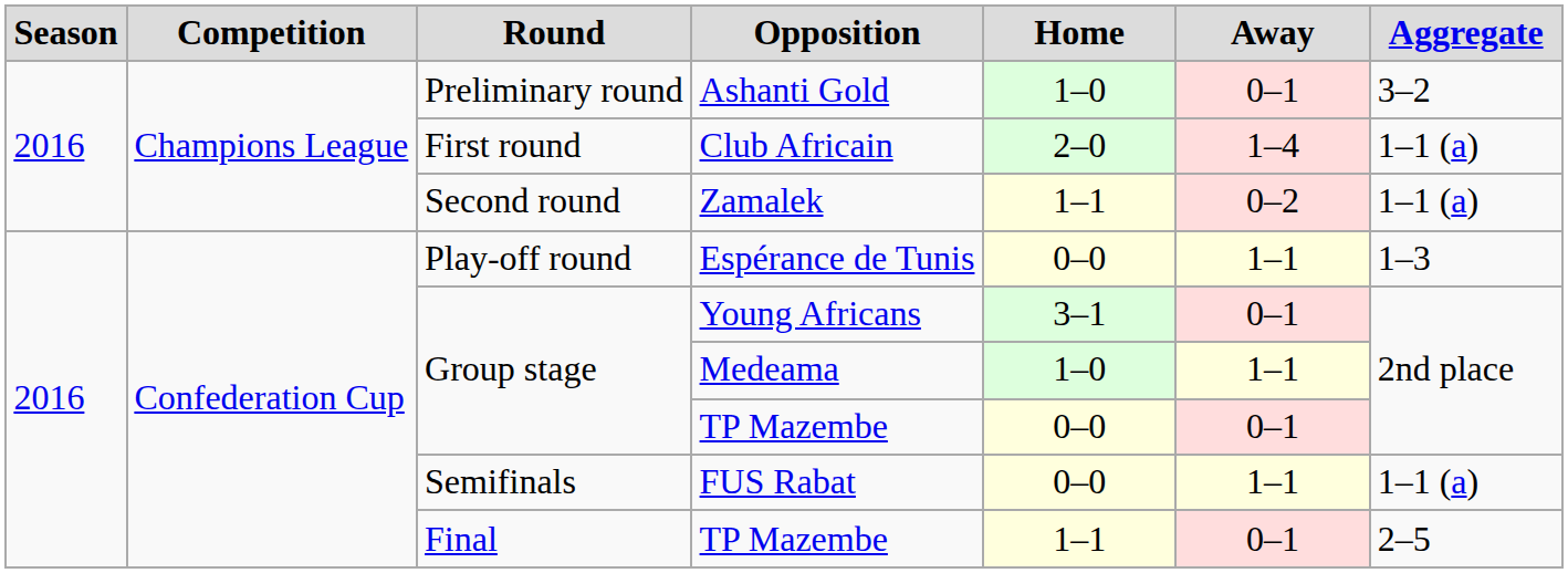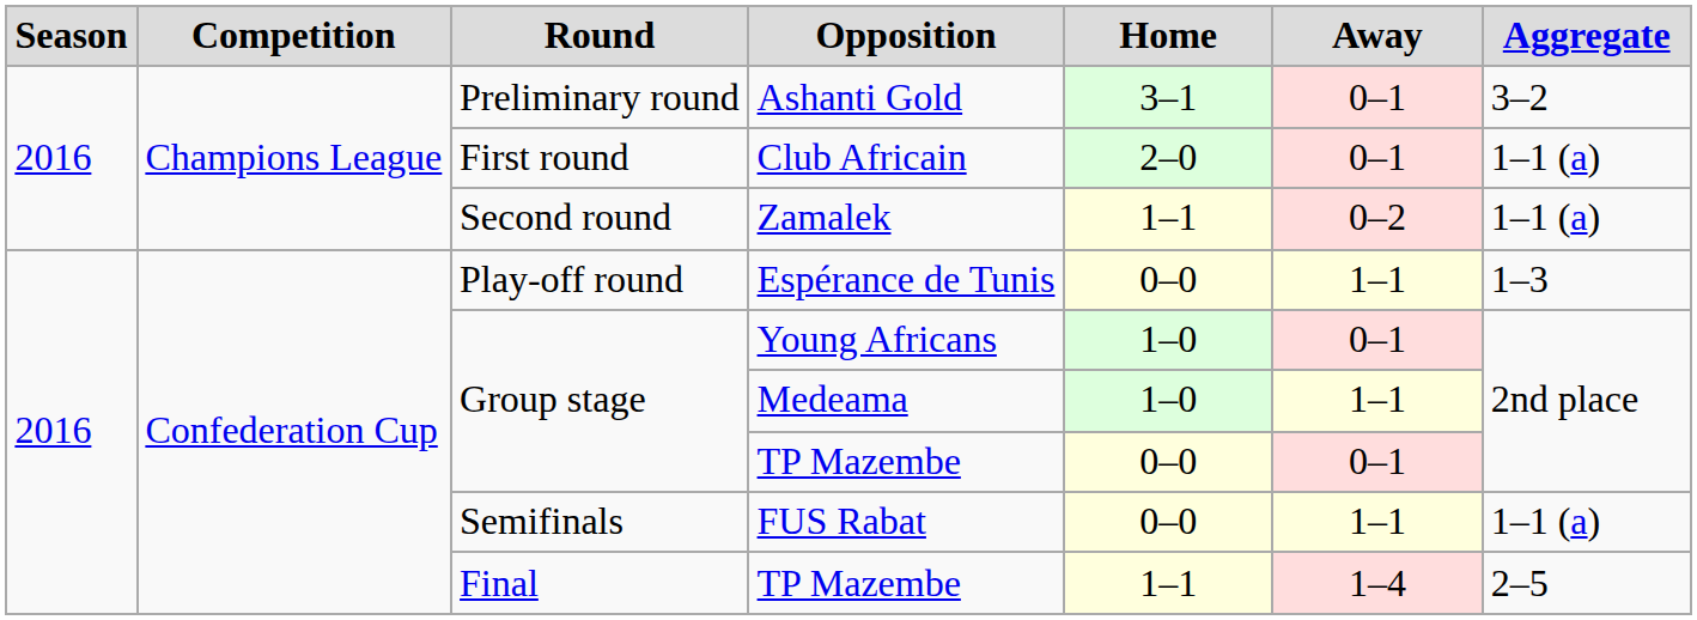 <table class="sortable plainrowheaders wikitable">
 <tr>
 <th style="background:#DCDCDC">Season</th>
 <th style="background:#DCDCDC">Competition</th>
 <th style="background:#DCDCDC">Round</th>
 <th style="background:#DCDCDC">Opposition</th>
 <th width="80" style="background:#DCDCDC">Home</th>
 <th width="80" style="background:#DCDCDC">Away</th>
 <th width="80" style="background:#DCDCDC"><a href='#'>Aggregate</a></th>
 </tr>
 <tr>
 <td rowspan="3"><a href='#'>2016</a></td>
 <td rowspan="3"><a href='#'>Champions League</a></td>
 <td align=left>Preliminary round</td>
 <td align=left> <a href='#'>Ashanti Gold</a></td>
-<td style="background:#dfd; text-align:center">1–0</td>
+<td style="background:#dfd; text-align:center">3–1</td>
 <td style="background:#fdd; text-align:center">0–1</td>
 <td>3–2</td>
 </tr>
 <tr>
 <td align=left>First round</td>
 <td align=left> <a href='#'>Club Africain</a></td>
 <td style="background:#dfd; text-align:center">2–0</td>
-<td style="background:#fdd; text-align:center">1–4</td>
+<td style="background:#fdd; text-align:center">0–1</td>
 <td>1–1 (<a href='#'>a</a>)</td>
 </tr>
 <tr>
 <td align=left>Second round</td>
 <td align=left> <a href='#'>Zamalek</a></td>
 <td style="background:#ffd; text-align:center">1–1</td>
 <td style="background:#fdd; text-align:center">0–2</td>
 <td>1–1 (<a href='#'>a</a>)</td>
 </tr>
 <tr>
 <td rowspan="6"><a href='#'>2016</a></td>
 <td rowspan="6"><a href='#'>Confederation Cup</a></td>
 <td align=left>Play-off round</td>
 <td align=left> <a href='#'>Espérance de Tunis</a></td>
 <td style="background:#ffd; text-align:center">0–0</td>
 <td style="background:#ffd; text-align:center">1–1</td>
 <td>1–3</td>
 </tr>
 <tr>
 <td rowspan="3">Group stage</td>
 <td align=left> <a href='#'>Young Africans</a></td>
-<td style="background:#dfd; text-align:center">3–1</td>
+<td style="background:#dfd; text-align:center">1–0</td>
 <td style="background:#fdd; text-align:center">0–1</td>
 <td rowspan="3">2nd place</td>
 </tr>
 <tr>
 <td align=left> <a href='#'>Medeama</a></td>
 <td style="background:#dfd; text-align:center">1–0</td>
 <td style="background:#ffd; text-align:center">1–1</td>
 </tr>
 <tr>
 <td align=left> <a href='#'>TP Mazembe</a></td>
 <td style="background:#ffd; text-align:center">0–0</td>
 <td style="background:#fdd; text-align:center">0–1</td>
 </tr>
 <tr>
 <td align=left>Semifinals</td>
 <td align=left> <a href='#'>FUS Rabat</a></td>
 <td style="background:#ffd; text-align:center">0–0</td>
 <td style="background:#ffd; text-align:center">1–1</td>
 <td>1–1 (<a href='#'>a</a>)</td>
 </tr>
 <tr>
 <td align=left><a href='#'>Final</a></td>
 <td align=left> <a href='#'>TP Mazembe</a></td>
 <td style="background:#ffd; text-align:center">1–1</td>
-<td style="background:#fdd; text-align:center">0–1</td>
+<td style="background:#fdd; text-align:center">1–4</td>
 <td>2–5</td>
 </tr>
 <tr>
 </tr>
 </table>
